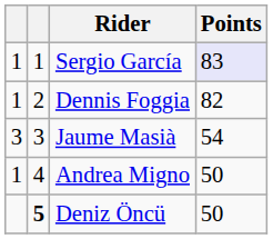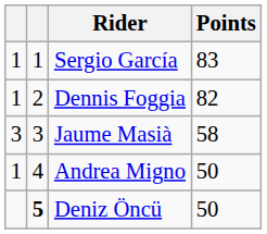 <table class="wikitable" style="font-size: 85%;">
 <tr>
 <th></th>
 <th></th>
 <th>Rider</th>
 <th>Points</th>
 </tr>
 <tr>
 <td> 1</td>
 <td align=center>1</td>
 <td> <a href='#'>Sergio García</a></td>
-<td align=left style="background: lavender;">83</td>
+<td align=left>83</td>
 </tr>
 <tr>
 <td> 1</td>
 <td align=center>2</td>
 <td> <a href='#'>Dennis Foggia</a></td>
 <td align=left>82</td>
 </tr>
 <tr>
 <td> 3</td>
 <td align=center>3</td>
 <td> <a href='#'>Jaume Masià</a></td>
-<td align=left>54</td>
+<td align=left>58</td>
 </tr>
 <tr>
 <td> 1</td>
 <td align=center>4</td>
 <td> <a href='#'>Andrea Migno</a></td>
 <td align=left>50</td>
 </tr>
 <tr>
 <td></td>
 <td align=center><strong>5</strong></td>
 <td> <a href='#'>Deniz Öncü</a></td>
 <td align=left>50</td>
 </tr>
 </table>
